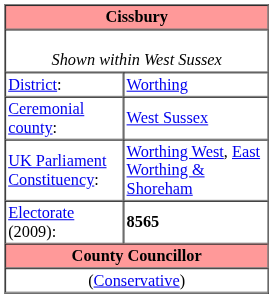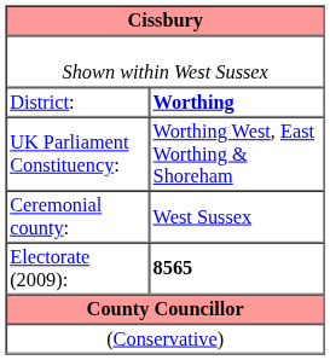 <table class="vcard" border=1 cellpadding=2 cellspacing=0 align=right width=260 style=margin-left:0.5em;>
 <tr>
 <th class="fn org" colspan=2 align=center bgcolor="#ff9999"><strong>Cissbury</strong></th>
 </tr>
 <tr>
 <td colspan=2 align=center><br><em>Shown within West Sussex</em></td>
 </tr>
 <tr class="note">
 <td width="45%"><a href='#'>District</a>:</td>
-<td><a href='#'>Worthing</a></td>
+<td><strong><a href='#'>Worthing</a></strong></td>
+</tr>
+<tr class="note">
+<td><a href='#'>UK Parliament Constituency</a>:</td>
+<td><a href='#'>Worthing West</a>, <a href='#'>East Worthing & Shoreham</a></td>
 </tr>
 <tr class="note">
 <td><a href='#'>Ceremonial county</a>:</td>
 <td><a href='#'>West Sussex</a></td>
-</tr>
-<tr class="note">
-<td><a href='#'>UK Parliament Constituency</a>:</td>
-<td><a href='#'>Worthing West</a>, <a href='#'>East Worthing & Shoreham</a></td>
 </tr>
 <tr class="note">
 <td><a href='#'>Electorate</a> (2009):</td>
 <td><strong>8565</strong></td>
 </tr>
 <tr>
 <th colspan=2 align=center bgcolor="#ff9999">County Councillor</th>
 </tr>
 <tr>
 <td colspan=2 align=center> (<a href='#'>Conservative</a>)</td>
 </tr>
 </table>
